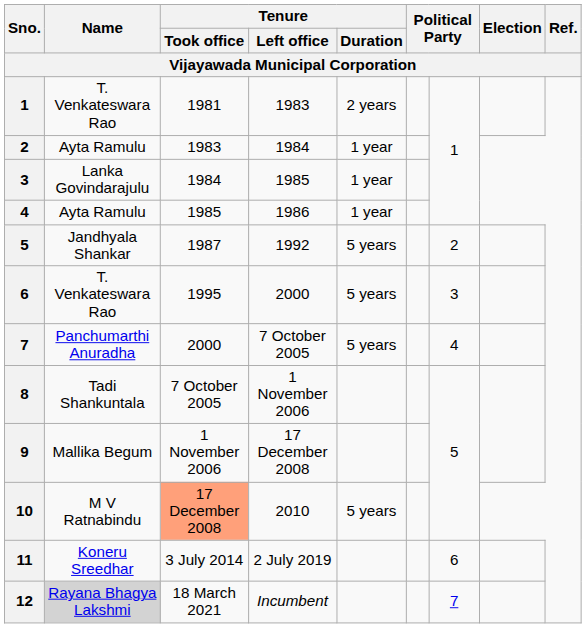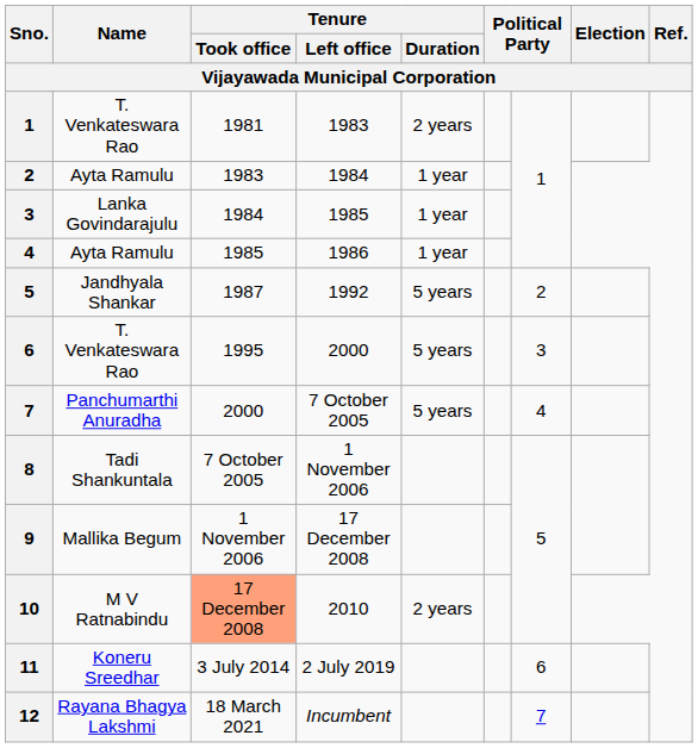 <table class="wikitable" style="text-align:center">
 <tr>
 <th rowspan=2>Sno.</th>
 <th rowspan=2>Name</th>
 <th colspan=3>Tenure</th>
 <th rowspan=2 colspan=2>Political Party</th>
 <th rowspan=2>Election</th>
 <th rowspan=2>Ref.</th>
 </tr>
 <tr>
 <th>Took office</th>
 <th>Left office</th>
 <th>Duration</th>
 </tr>
 <tr>
 <th colspan=9>Vijayawada Municipal Corporation</th>
 </tr>
 <tr>
 <th>1</th>
 <td>T. Venkateswara Rao</td>
 <td>1981</td>
 <td>1983</td>
 <td>2 years</td>
 <td></td>
 <td rowspan=4>1</td>
 <td></td>
 </tr>
 <tr>
 <th>2</th>
 <td>Ayta Ramulu</td>
 <td>1983</td>
 <td>1984</td>
 <td>1 year</td>
 <td></td>
 </tr>
 <tr>
 <th>3</th>
 <td>Lanka Govindarajulu</td>
 <td>1984</td>
 <td>1985</td>
 <td>1 year</td>
 <td></td>
 </tr>
 <tr>
 <th>4</th>
 <td>Ayta Ramulu</td>
 <td>1985</td>
 <td>1986</td>
 <td>1 year</td>
 <td></td>
 </tr>
 <tr>
 <th>5</th>
 <td>Jandhyala Shankar</td>
 <td>1987</td>
 <td>1992</td>
 <td>5 years</td>
 <td></td>
 <td>2</td>
 <td></td>
 </tr>
 <tr>
 <th>6</th>
 <td>T. Venkateswara Rao</td>
 <td>1995</td>
 <td>2000</td>
 <td>5 years</td>
 <td></td>
 <td>3</td>
 <td></td>
 </tr>
 <tr>
 <th>7</th>
 <td><a href='#'>Panchumarthi Anuradha</a></td>
 <td>2000</td>
 <td>7 October 2005</td>
 <td>5 years</td>
 <td></td>
 <td>4</td>
 <td></td>
 </tr>
 <tr>
 <th>8</th>
 <td>Tadi Shankuntala</td>
 <td>7 October 2005</td>
 <td>1 November 2006</td>
 <td></td>
 <td></td>
 <td rowspan=3>5</td>
 <td rowspan="2"></td>
 </tr>
 <tr>
 <th>9</th>
 <td>Mallika Begum</td>
 <td>1 November 2006</td>
 <td>17 December 2008</td>
 <td></td>
 </tr>
 <tr>
 <th>10</th>
 <td>M V Ratnabindu</td>
 <td style="background: lightsalmon;">17 December 2008</td>
 <td>2010</td>
-<td>5 years</td>
+<td>2 years</td>
 <td></td>
 </tr>
 <tr>
 <th>11</th>
 <td><a href='#'>Koneru Sreedhar</a></td>
 <td>3 July 2014</td>
 <td>2 July 2019</td>
 <td></td>
 <td></td>
 <td>6</td>
 <td></td>
 </tr>
 <tr>
 <th>12</th>
-<td style="background: lightgrey;"><a href='#'>Rayana Bhagya Lakshmi</a></td>
+<td><a href='#'>Rayana Bhagya Lakshmi</a></td>
 <td>18 March 2021</td>
 <td><em>Incumbent</em></td>
 <td></td>
 <td></td>
 <td><a href='#'>7</a></td>
 <td></td>
 </tr>
 </table>
